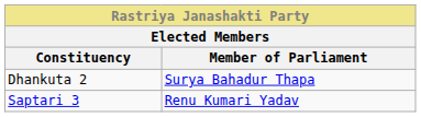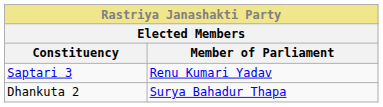 <table role="presentation" class="wikitable mw-collapsible mw-collapsed">
 <tr>
 <th colspan="2" style="width: 300pt; background:khaki; color: grey;">Rastriya Janashakti Party</th>
 </tr>
 <tr>
 <th colspan="2">Elected Members</th>
 </tr>
 <tr>
 <th>Constituency</th>
 <th>Member of Parliament</th>
 </tr>
 <tr>
+<td><a href='#'>Saptari 3</a></td>
+<td><a href='#'>Renu Kumari Yadav</a></td>
+</tr>
+<tr>
 <td>Dhankuta 2</td>
 <td><a href='#'>Surya Bahadur Thapa</a></td>
 </tr>
-<tr>
-<td><a href='#'>Saptari 3</a></td>
-<td><a href='#'>Renu Kumari Yadav</a></td>
-</tr>
 </table>
